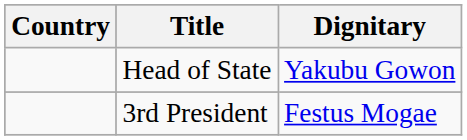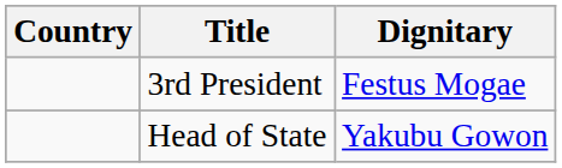 <table class="wikitable sortable">
 <tr>
 <th>Country</th>
 <th>Title</th>
 <th>Dignitary</th>
 </tr>
 <tr>
 <td></td>
+<td>3rd President</td>
+<td><a href='#'>Festus Mogae</a></td>
+</tr>
+<tr>
+<td></td>
 <td>Head of State</td>
 <td><a href='#'>Yakubu Gowon</a></td>
 </tr>
-<tr>
-<td></td>
-<td>3rd President</td>
-<td><a href='#'>Festus Mogae</a></td>
-</tr>
 </table>
